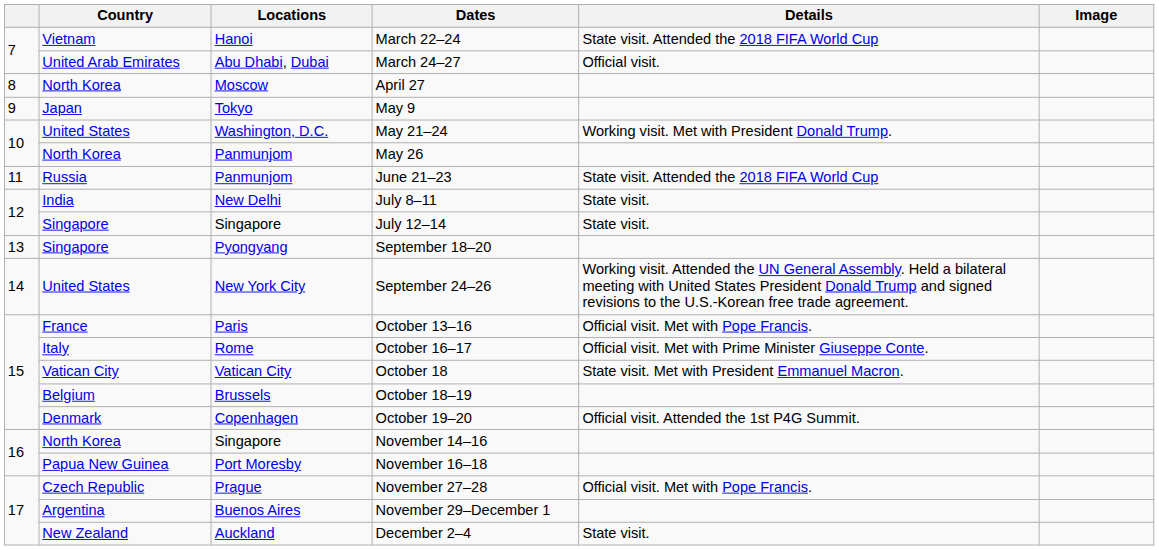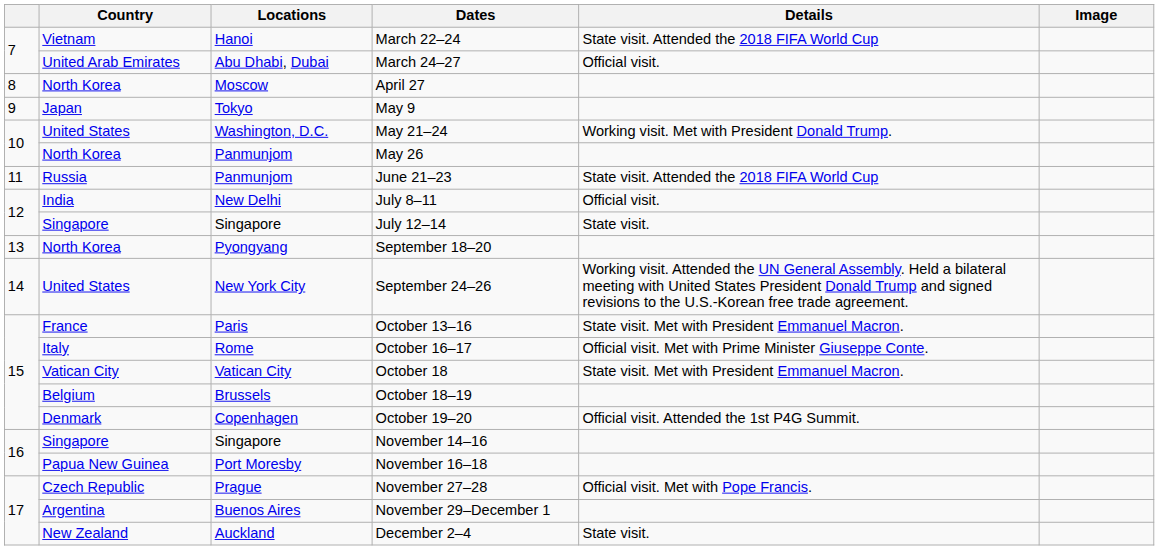 <table class="wikitable" style="margin: 1em auto 1em auto">
 <tr>
 <th style="width: 3%;"></th>
 <th style="width: 15%;">Country</th>
 <th style="width: 14%;">Locations</th>
 <th style="width: 18%;">Dates</th>
 <th style="width: 40%;">Details</th>
 <th style="width: 10%;">Image</th>
 </tr>
 <tr>
 <td rowspan=2>7</td>
 <td> <a href='#'>Vietnam</a></td>
 <td><a href='#'>Hanoi</a></td>
 <td>March 22–24</td>
 <td>State visit. Attended the <a href='#'>2018 FIFA World Cup</a></td>
 <td></td>
 </tr>
 <tr>
 <td> <a href='#'>United Arab Emirates</a></td>
 <td><a href='#'>Abu Dhabi</a>, <a href='#'>Dubai</a></td>
 <td>March 24–27</td>
 <td>Official visit.</td>
 <td></td>
 </tr>
 <tr>
 <td>8</td>
 <td> <a href='#'>North Korea</a></td>
 <td><a href='#'>Moscow</a></td>
 <td>April 27</td>
 <td></td>
 <td></td>
 </tr>
 <tr>
 <td>9</td>
 <td> <a href='#'>Japan</a></td>
 <td><a href='#'>Tokyo</a></td>
 <td>May 9</td>
 <td></td>
 <td></td>
 </tr>
 <tr>
 <td rowspan=2>10</td>
 <td> <a href='#'>United States</a></td>
 <td><a href='#'>Washington, D.C.</a></td>
 <td>May 21–24</td>
 <td>Working visit. Met with President <a href='#'>Donald Trump</a>.</td>
 <td></td>
 </tr>
 <tr>
 <td> <a href='#'>North Korea</a></td>
 <td><a href='#'>Panmunjom</a></td>
 <td>May 26</td>
 <td></td>
 <td></td>
 </tr>
 <tr>
 <td>11</td>
 <td> <a href='#'>Russia</a></td>
 <td><a href='#'>Panmunjom</a></td>
 <td>June 21–23</td>
 <td>State visit. Attended the <a href='#'>2018 FIFA World Cup</a></td>
 <td></td>
 </tr>
 <tr>
 <td rowspan=2>12</td>
 <td> <a href='#'>India</a></td>
 <td><a href='#'>New Delhi</a></td>
 <td>July 8–11</td>
-<td>State visit.</td>
+<td>Official visit.</td>
 <td></td>
 </tr>
 <tr>
 <td> <a href='#'>Singapore</a></td>
 <td>Singapore</td>
 <td>July 12–14</td>
 <td>State visit.</td>
 <td></td>
 </tr>
 <tr>
 <td>13</td>
-<td> <a href='#'>Singapore</a></td>
+<td> <a href='#'>North Korea</a></td>
 <td><a href='#'>Pyongyang</a></td>
 <td>September 18–20</td>
 <td></td>
 <td></td>
 </tr>
 <tr>
 <td>14</td>
 <td> <a href='#'>United States</a></td>
 <td><a href='#'>New York City</a></td>
 <td>September 24–26</td>
 <td>Working visit. Attended the <a href='#'>UN General Assembly</a>. Held a bilateral meeting with United States President <a href='#'>Donald Trump</a> and signed revisions to the U.S.-Korean free trade agreement.</td>
 <td></td>
 </tr>
 <tr>
 <td rowspan=5>15</td>
 <td> <a href='#'>France</a></td>
 <td><a href='#'>Paris</a></td>
 <td>October 13–16</td>
-<td>Official visit. Met with <a href='#'>Pope Francis</a>.</td>
+<td>State visit. Met with President <a href='#'>Emmanuel Macron</a>.</td>
 <td></td>
 </tr>
 <tr>
 <td> <a href='#'>Italy</a></td>
 <td><a href='#'>Rome</a></td>
 <td>October 16–17</td>
 <td>Official visit. Met with Prime Minister <a href='#'>Giuseppe Conte</a>.</td>
 <td></td>
 </tr>
 <tr>
 <td> <a href='#'>Vatican City</a></td>
 <td><a href='#'>Vatican City</a></td>
 <td>October 18</td>
 <td>State visit. Met with President <a href='#'>Emmanuel Macron</a>.</td>
 <td></td>
 </tr>
 <tr>
 <td> <a href='#'>Belgium</a></td>
 <td><a href='#'>Brussels</a></td>
 <td>October 18–19</td>
 <td></td>
 <td></td>
 </tr>
 <tr>
 <td> <a href='#'>Denmark</a></td>
 <td><a href='#'>Copenhagen</a></td>
 <td>October 19–20</td>
 <td>Official visit. Attended the 1st P4G Summit.</td>
 <td></td>
 </tr>
 <tr>
 <td rowspan=2>16</td>
-<td> <a href='#'>North Korea</a></td>
+<td> <a href='#'>Singapore</a></td>
 <td>Singapore</td>
 <td>November 14–16</td>
 <td></td>
 <td></td>
 </tr>
 <tr>
 <td> <a href='#'>Papua New Guinea</a></td>
 <td><a href='#'>Port Moresby</a></td>
 <td>November 16–18</td>
 <td></td>
 <td></td>
 </tr>
 <tr>
 <td rowspan=3>17</td>
 <td> <a href='#'>Czech Republic</a></td>
 <td><a href='#'>Prague</a></td>
 <td>November 27–28</td>
 <td>Official visit. Met with <a href='#'>Pope Francis</a>.</td>
 <td></td>
 </tr>
 <tr>
 <td> <a href='#'>Argentina</a></td>
 <td><a href='#'>Buenos Aires</a></td>
 <td>November 29–December 1</td>
 <td></td>
 <td></td>
 </tr>
 <tr>
 <td> <a href='#'>New Zealand</a></td>
 <td><a href='#'>Auckland</a></td>
 <td>December 2–4</td>
 <td>State visit.</td>
 <td></td>
 </tr>
 </table>
